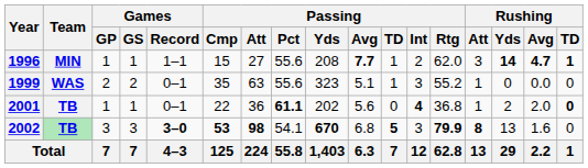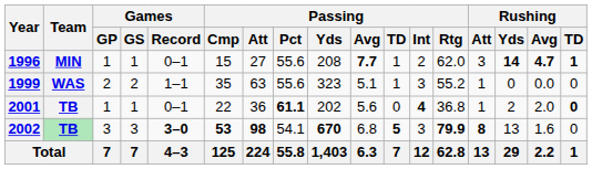 <table class="wikitable" style="text-align: center;">
 <tr>
 <th rowspan="2">Year</th>
 <th rowspan="2">Team</th>
 <th colspan="3">Games</th>
 <th colspan="8">Passing</th>
 <th colspan="4">Rushing</th>
 </tr>
 <tr>
 <th>GP</th>
 <th>GS</th>
 <th>Record</th>
 <th>Cmp</th>
 <th>Att</th>
 <th>Pct</th>
 <th>Yds</th>
 <th>Avg</th>
 <th>TD</th>
 <th>Int</th>
 <th>Rtg</th>
 <th>Att</th>
 <th>Yds</th>
 <th>Avg</th>
 <th>TD</th>
 </tr>
 <tr>
 <th><a href='#'>1996</a></th>
 <th><a href='#'>MIN</a></th>
 <td>1</td>
 <td>1</td>
-<td>1–1</td>
+<td>0–1</td>
 <td>15</td>
 <td>27</td>
 <td>55.6</td>
 <td>208</td>
 <td><strong>7.7</strong></td>
 <td>1</td>
 <td>2</td>
 <td>62.0</td>
 <td>3</td>
 <td><strong>14</strong></td>
 <td><strong>4.7</strong></td>
 <td><strong>1</strong></td>
 </tr>
 <tr>
 <th><a href='#'>1999</a></th>
 <th><a href='#'>WAS</a></th>
 <td>2</td>
 <td>2</td>
-<td>0–1</td>
+<td>1–1</td>
 <td>35</td>
 <td>63</td>
 <td>55.6</td>
 <td>323</td>
 <td>5.1</td>
 <td>1</td>
 <td>3</td>
 <td>55.2</td>
 <td>1</td>
 <td>0</td>
 <td>0.0</td>
 <td>0</td>
 </tr>
 <tr>
 <th><a href='#'>2001</a></th>
 <th><a href='#'>TB</a></th>
 <td>1</td>
 <td>1</td>
 <td>0–1</td>
 <td>22</td>
 <td>36</td>
 <td><strong>61.1</strong></td>
 <td>202</td>
 <td>5.6</td>
 <td>0</td>
 <td><strong>4</strong></td>
 <td>36.8</td>
 <td>1</td>
 <td>2</td>
 <td>2.0</td>
 <td><strong>0</strong></td>
 </tr>
 <tr>
 <th><a href='#'>2002</a></th>
 <th style="background:#afe6ba; width:3em;"><a href='#'>TB</a></th>
 <td>3</td>
 <td>3</td>
 <td><strong>3–0</strong></td>
 <td><strong>53</strong></td>
 <td><strong>98</strong></td>
 <td>54.1</td>
 <td><strong>670</strong></td>
 <td>6.8</td>
 <td><strong>5</strong></td>
 <td>3</td>
 <td><strong>79.9</strong></td>
 <td><strong>8</strong></td>
 <td>13</td>
 <td>1.6</td>
 <td>0</td>
 </tr>
 <tr>
 <th colspan="2">Total</th>
 <th>7</th>
 <th>7</th>
 <th>4–3</th>
 <th>125</th>
 <th>224</th>
 <th>55.8</th>
 <th>1,403</th>
 <th>6.3</th>
 <th>7</th>
 <th>12</th>
 <th>62.8</th>
 <th>13</th>
 <th>29</th>
 <th>2.2</th>
 <th>1</th>
 </tr>
 </table>
